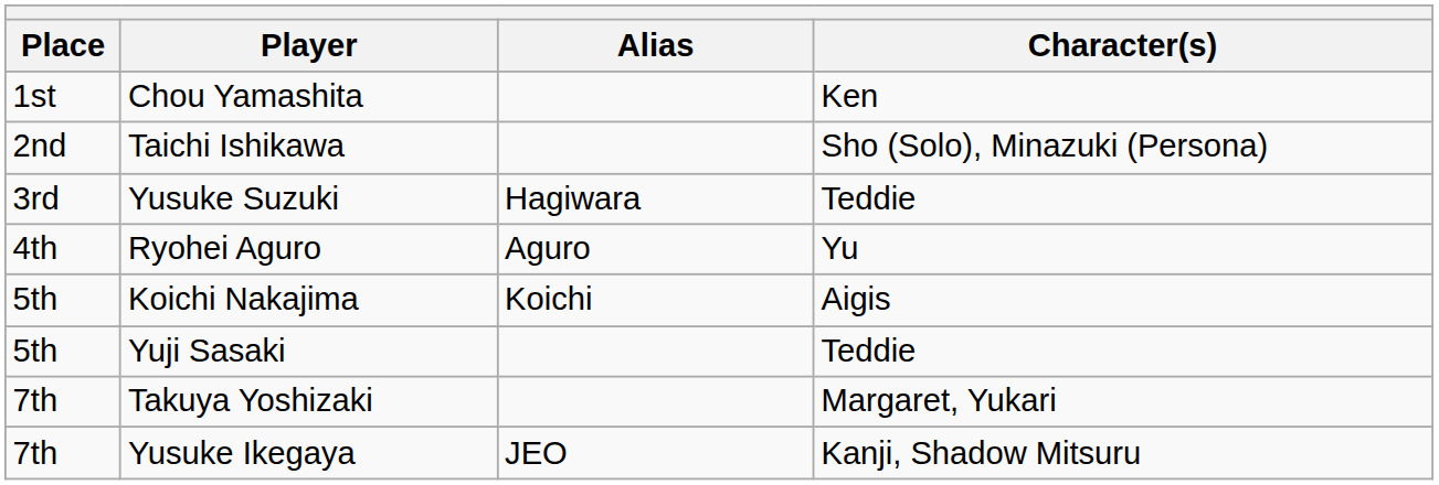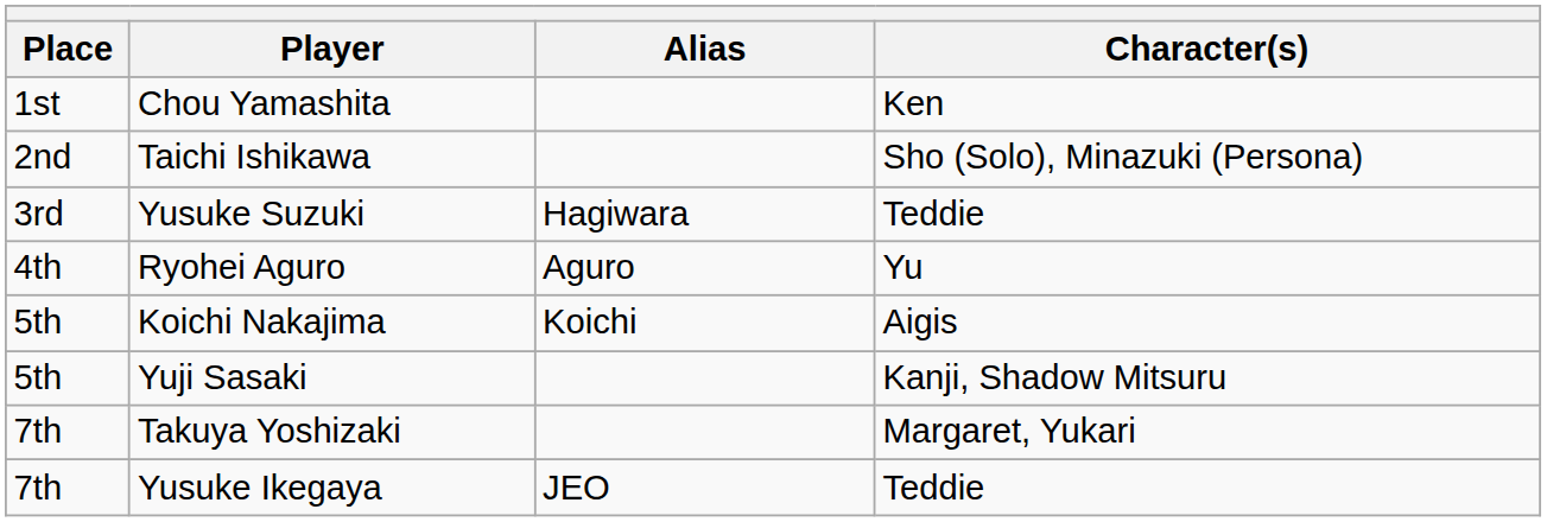 <table class="wikitable">
 <tr>
 <th colspan=4></th>
 </tr>
 <tr>
 <th style="width:50px;">Place</th>
 <th style="width:180px;">Player</th>
 <th style="width:150px;">Alias</th>
 <th style="width:300px;">Character(s)</th>
 </tr>
 <tr>
 <td>1st</td>
 <td> Chou Yamashita</td>
 <td></td>
 <td>Ken</td>
 </tr>
 <tr>
 <td>2nd</td>
 <td> Taichi Ishikawa</td>
 <td></td>
 <td>Sho (Solo), Minazuki (Persona)</td>
 </tr>
 <tr>
 <td>3rd</td>
 <td> Yusuke Suzuki</td>
 <td>Hagiwara</td>
 <td>Teddie</td>
 </tr>
 <tr>
 <td>4th</td>
 <td> Ryohei Aguro</td>
 <td>Aguro</td>
 <td>Yu</td>
 </tr>
 <tr>
 <td>5th</td>
 <td> Koichi Nakajima</td>
 <td>Koichi</td>
 <td>Aigis</td>
 </tr>
 <tr>
 <td>5th</td>
 <td> Yuji Sasaki</td>
 <td></td>
-<td>Teddie</td>
+<td>Kanji, Shadow Mitsuru</td>
 </tr>
 <tr>
 <td>7th</td>
 <td> Takuya Yoshizaki</td>
 <td></td>
 <td>Margaret, Yukari</td>
 </tr>
 <tr>
 <td>7th</td>
 <td> Yusuke Ikegaya</td>
 <td>JEO</td>
-<td>Kanji, Shadow Mitsuru</td>
+<td>Teddie</td>
 </tr>
 </table>
